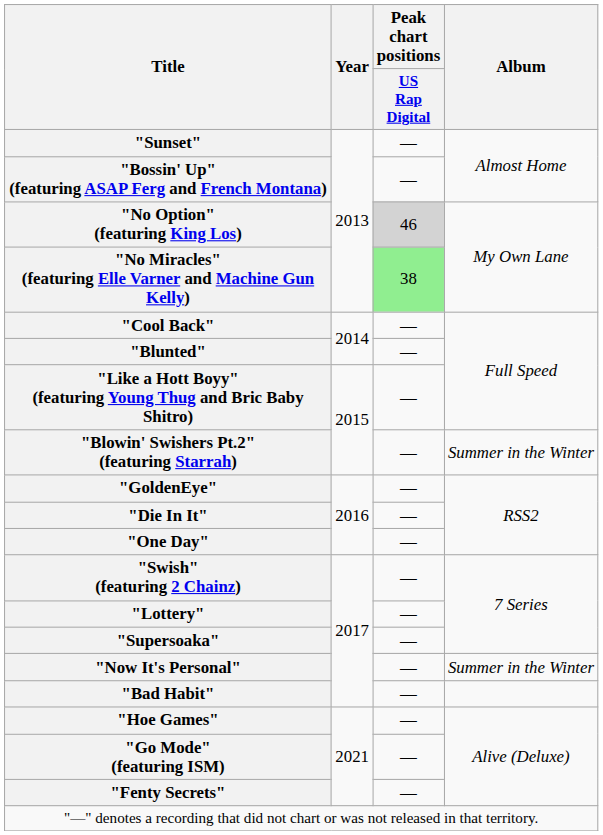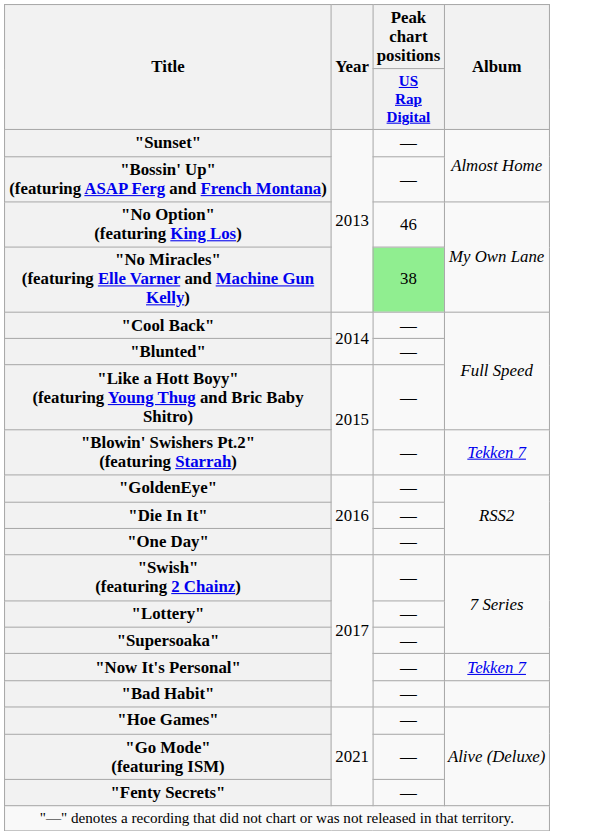 <table class="wikitable plainrowheaders" style="text-align:center;">
 <tr>
 <th scope="col" rowspan="2" style="width:19em;">Title</th>
 <th scope="col" rowspan="2">Year</th>
 <th scope="col" colspan="1">Peak chart positions</th>
 <th scope="col" rowspan="2">Album</th>
 </tr>
 <tr>
 <th scope="col" style="width:3em;font-size:90%;"><a href='#'>US<br>Rap<br>Digital</a><br></th>
 </tr>
 <tr>
 <th scope="row">"Sunset"</th>
 <td rowspan="4">2013</td>
 <td>—</td>
 <td rowspan="2"><em>Almost Home</em></td>
 </tr>
 <tr>
 <th scope="row">"Bossin' Up"<br><span>(featuring <a href='#'>ASAP Ferg</a> and <a href='#'>French Montana</a>)</span></th>
 <td>—</td>
 </tr>
 <tr>
 <th scope="row">"No Option"<br><span>(featuring <a href='#'>King Los</a>)</span></th>
-<td style="background: lightgrey;">46</td>
+<td>46</td>
 <td rowspan="2"><em>My Own Lane</em></td>
 </tr>
 <tr>
 <th scope="row">"No Miracles"<br><span>(featuring <a href='#'>Elle Varner</a> and <a href='#'>Machine Gun Kelly</a>)</span></th>
 <td style="background: lightgreen;">38</td>
 </tr>
 <tr>
 <th scope="row">"Cool Back"</th>
 <td rowspan="2">2014</td>
 <td>—</td>
 <td rowspan="3"><em>Full Speed</em></td>
 </tr>
 <tr>
 <th scope="row">"Blunted"</th>
 <td>—</td>
 </tr>
 <tr>
 <th scope="row">"Like a Hott Boyy"<br><span>(featuring <a href='#'>Young Thug</a> and Bric Baby Shitro)</span></th>
 <td rowspan="2">2015</td>
 <td>—</td>
 </tr>
 <tr>
 <th scope="row">"Blowin' Swishers Pt.2"<br><span>(featuring <a href='#'>Starrah</a>)</span></th>
 <td>—</td>
-<td><em>Summer in the Winter</em></td>
+<td><em><a href='#'>Tekken 7</a></em></td>
 </tr>
 <tr>
 <th scope="row">"GoldenEye"</th>
 <td rowspan="3">2016</td>
 <td>—</td>
 <td rowspan="3"><em>RSS2</em></td>
 </tr>
 <tr>
 <th scope="row">"Die In It"</th>
 <td>—</td>
 </tr>
 <tr>
 <th scope="row">"One Day"</th>
 <td>—</td>
 </tr>
 <tr>
 <th scope="row">"Swish"<br><span>(featuring <a href='#'>2 Chainz</a>)</span></th>
 <td rowspan="5">2017</td>
 <td>—</td>
 <td rowspan="3"><em>7 Series</em></td>
 </tr>
 <tr>
 <th scope="row">"Lottery"</th>
 <td>—</td>
 </tr>
 <tr>
 <th scope="row">"Supersoaka"</th>
 <td>—</td>
 </tr>
 <tr>
 <th scope="row">"Now It's Personal"</th>
 <td>—</td>
-<td><em>Summer in the Winter</em></td>
+<td><em><a href='#'>Tekken 7</a></em></td>
 </tr>
 <tr>
 <th scope="row">"Bad Habit"</th>
 <td>—</td>
 <td></td>
 </tr>
 <tr>
 <th scope="row">"Hoe Games"</th>
 <td rowspan="3">2021</td>
 <td>—</td>
 <td rowspan="3"><em>Alive (Deluxe)</em></td>
 </tr>
 <tr>
 <th scope="row">"Go Mode"<br><span>(featuring ISM)</span></th>
 <td>—</td>
 </tr>
 <tr>
 <th scope="row">"Fenty Secrets"</th>
 <td>—</td>
 </tr>
 <tr>
 <td colspan="15" style="font-size:90%">"—" denotes a recording that did not chart or was not released in that territory.</td>
 </tr>
 </table>
